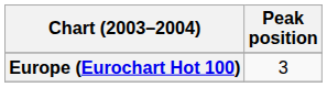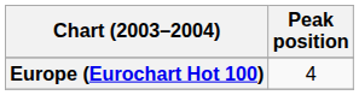 <table class="wikitable sortable plainrowheaders" style="text-align:center">
 <tr>
 <th scope="col">Chart (2003–2004)</th>
 <th scope="col">Peak<br>position</th>
 </tr>
 <tr>
 </tr>
 <tr>
 <th scope="row">Europe (<a href='#'>Eurochart Hot 100</a>)</th>
-<td>3</td>
+<td>4</td>
 </tr>
 <tr>
 </tr>
 <tr>
 </tr>
 <tr>
 </tr>
 <tr>
 </tr>
 <tr>
 </tr>
 <tr>
 </tr>
 <tr>
 </tr>
 <tr>
 </tr>
 <tr>
 </tr>
 </table>
